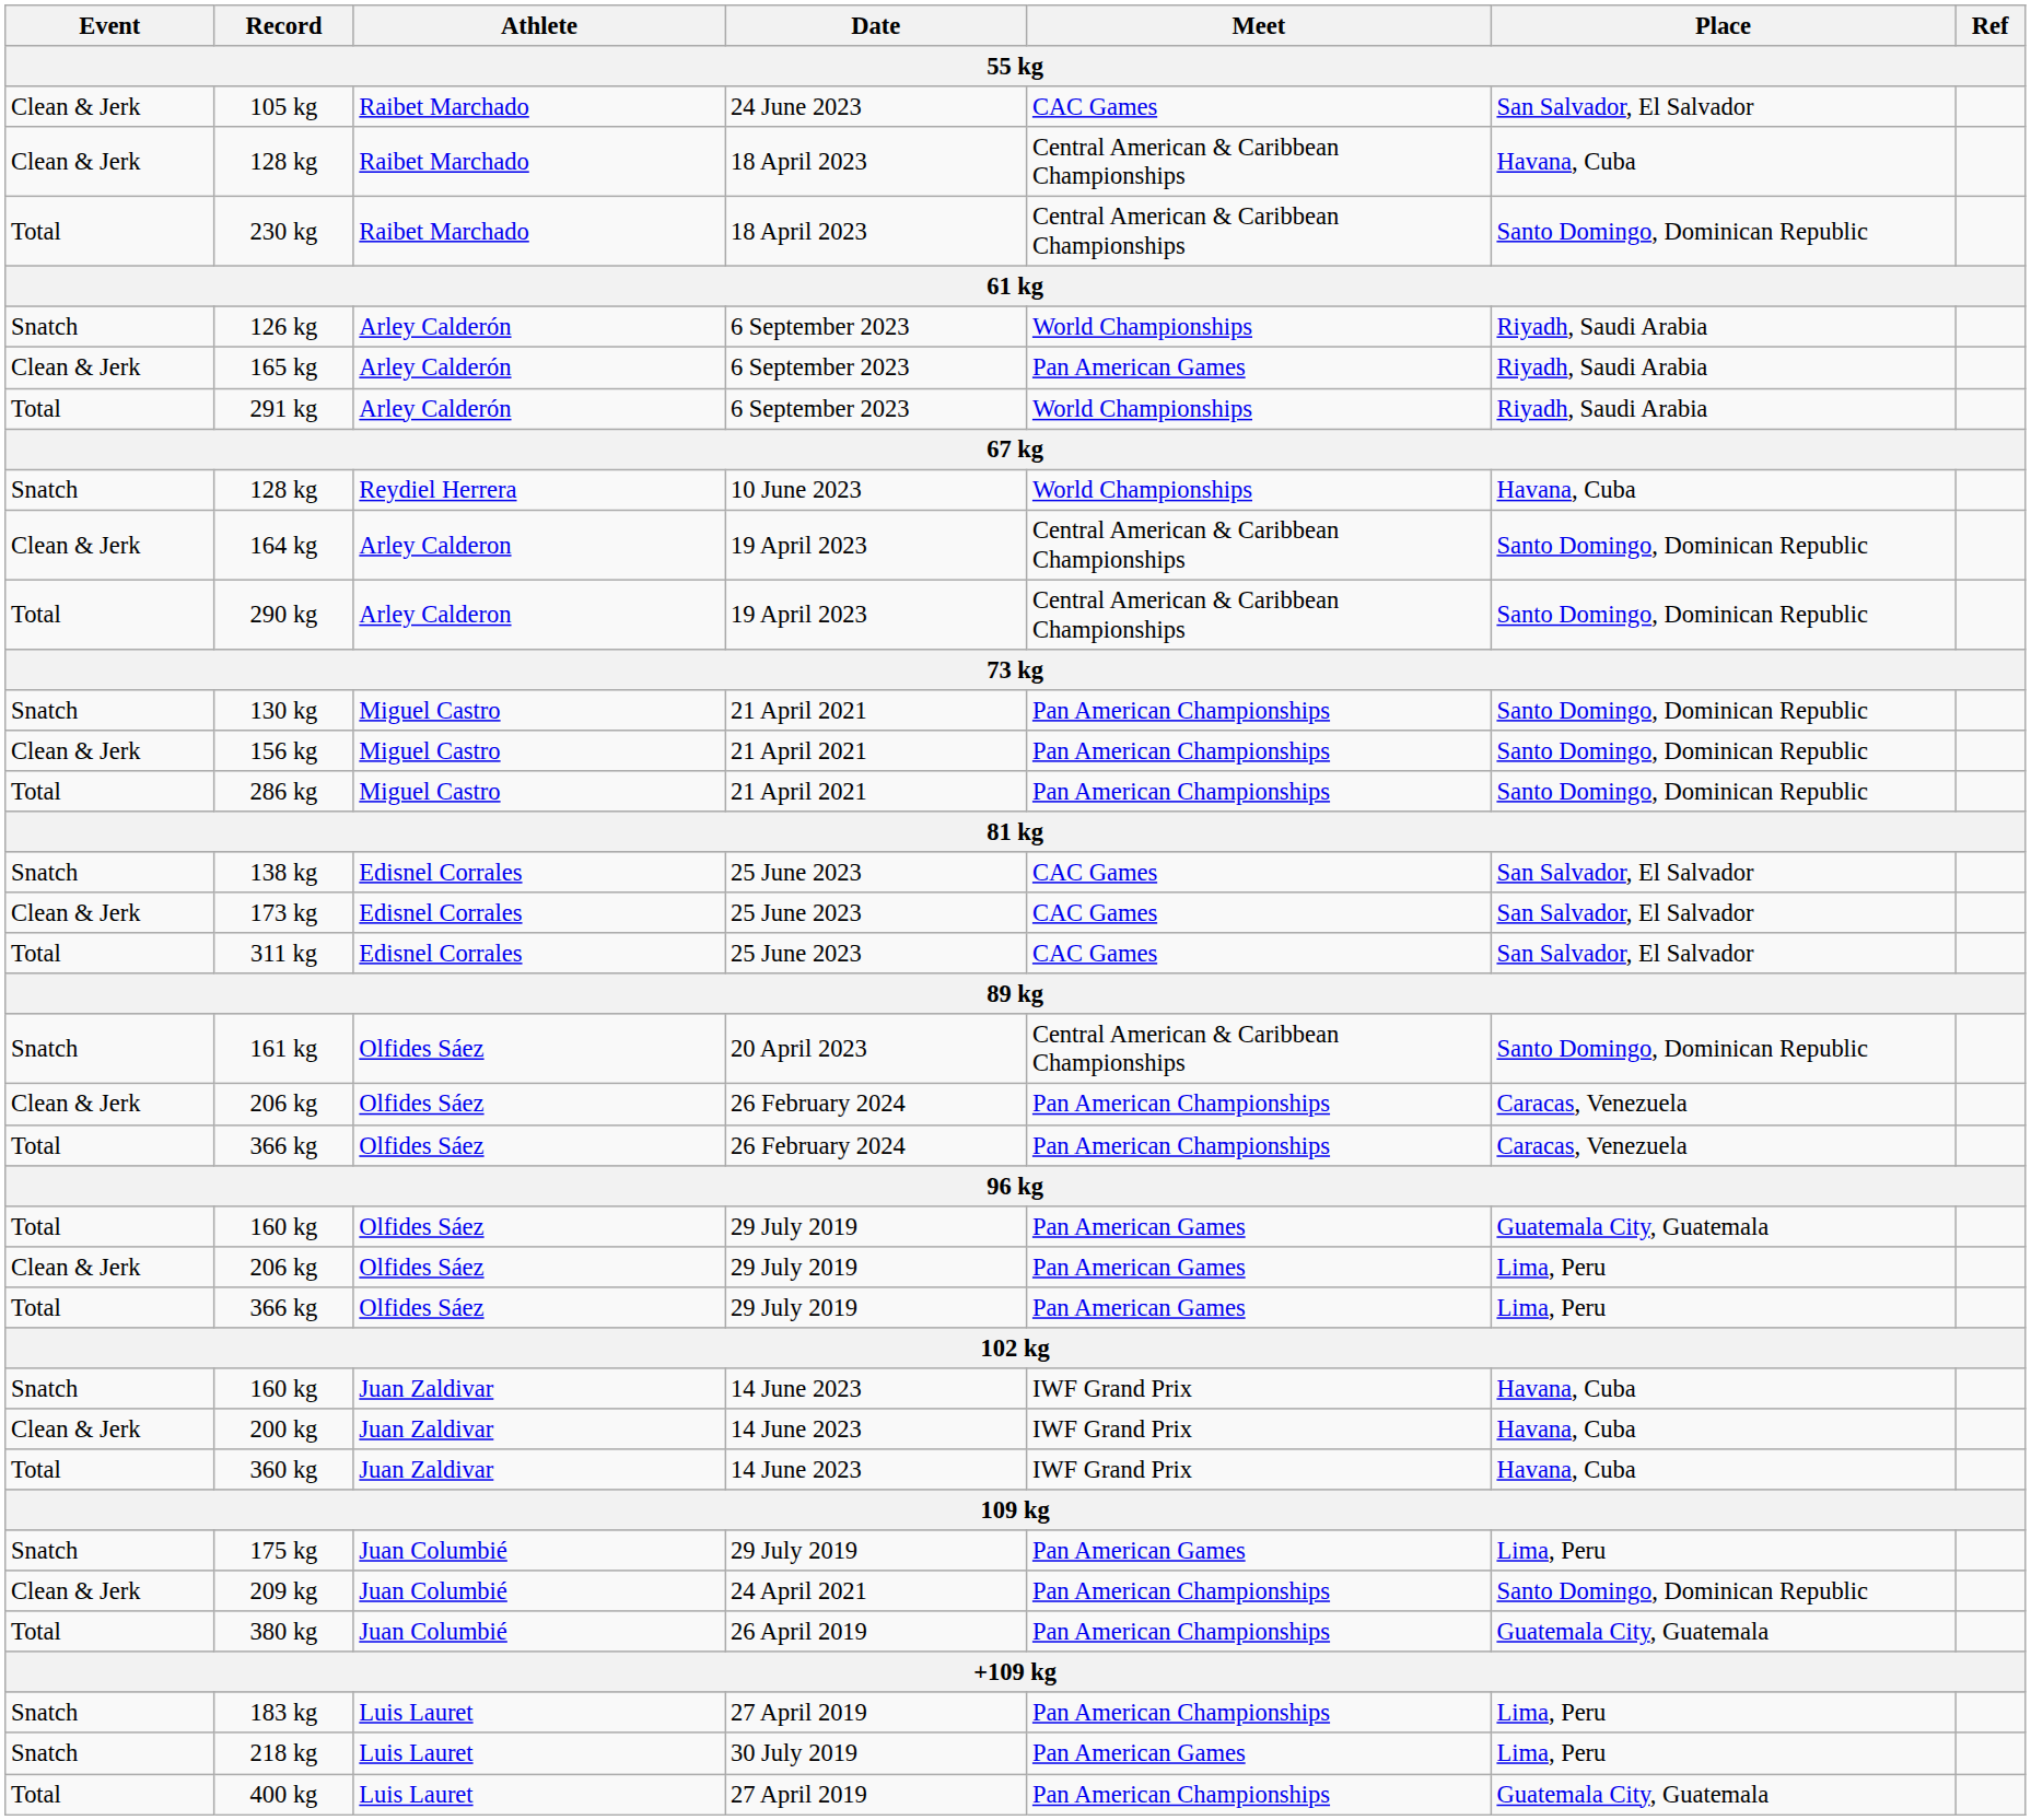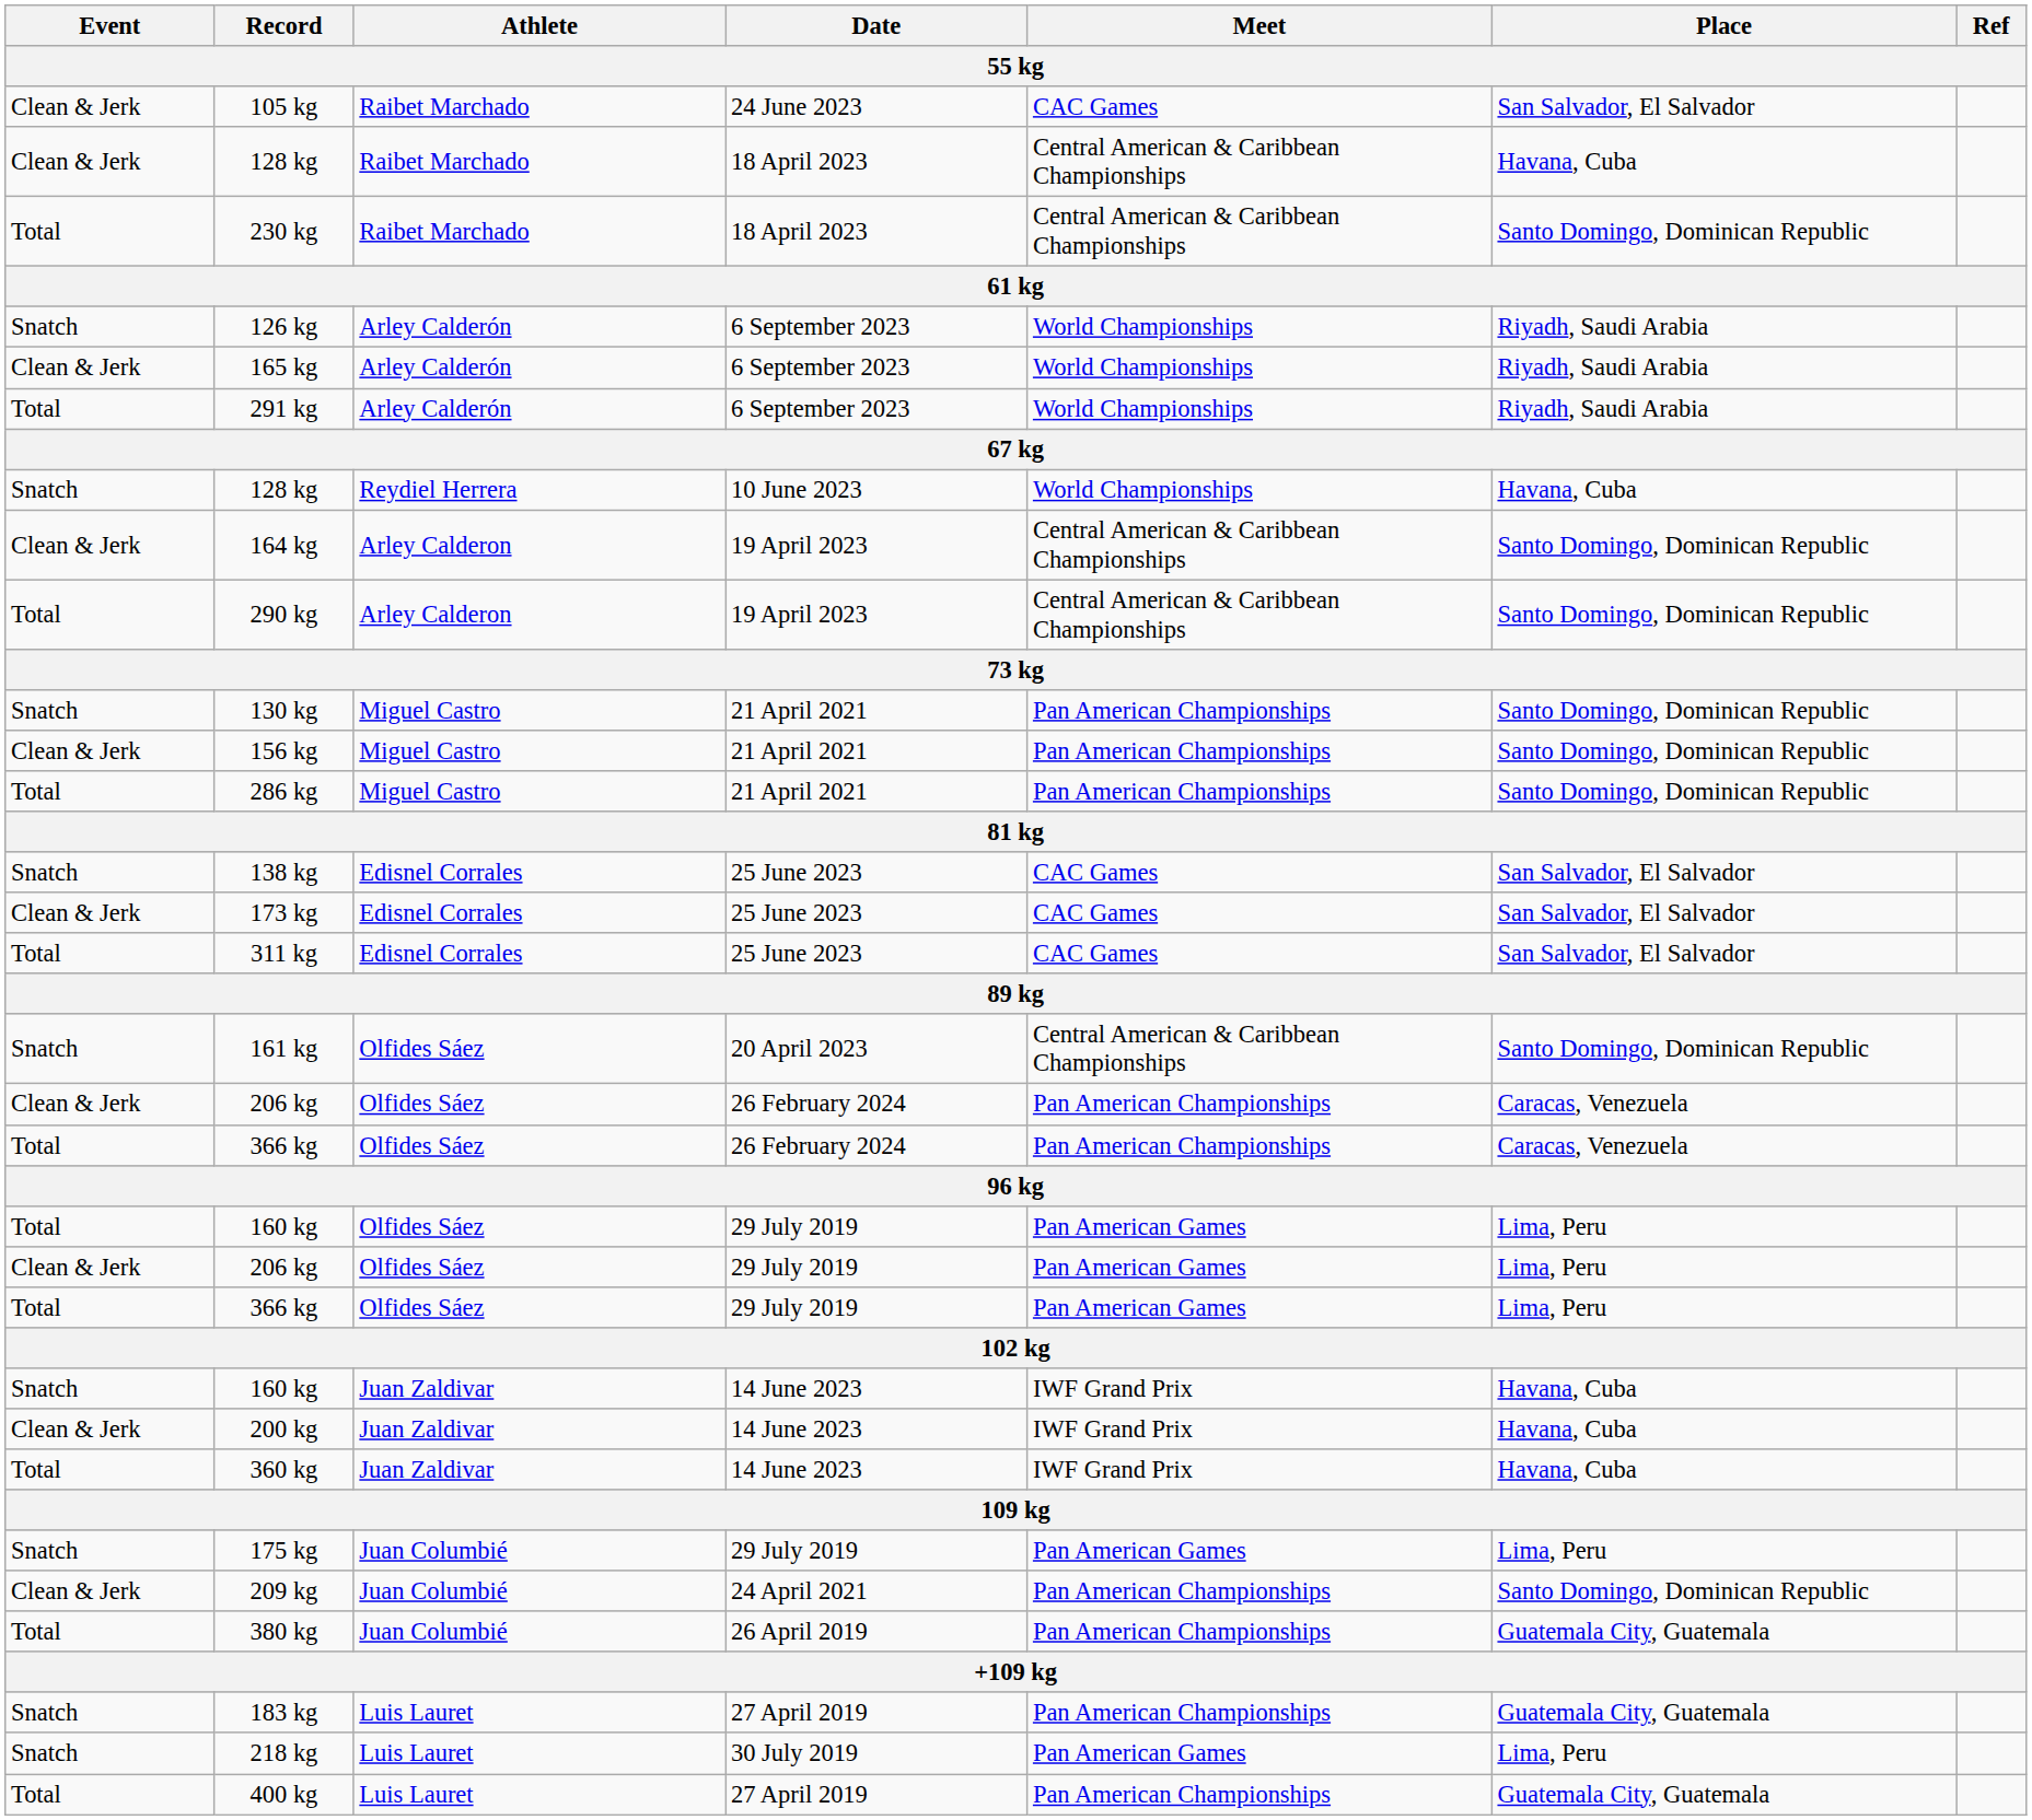 <table class="wikitable" style="font-size:95%;">
 <tr>
 <th width=9%>Event</th>
 <th width=6%>Record</th>
 <th width=16%>Athlete</th>
 <th width=13%>Date</th>
 <th width=20%>Meet</th>
 <th width=20%>Place</th>
 <th width=3%>Ref</th>
 </tr>
 <tr bgcolor="#DDDDDD">
 <th colspan="7">55 kg</th>
 </tr>
 <tr>
 <td>Clean & Jerk</td>
 <td align="center">105 kg</td>
 <td><a href='#'>Raibet Marchado</a></td>
 <td>24 June 2023</td>
 <td><a href='#'>CAC Games</a></td>
 <td><a href='#'>San Salvador</a>, El Salvador</td>
 <td></td>
 </tr>
 <tr>
 <td>Clean & Jerk</td>
 <td align="center">128 kg</td>
 <td><a href='#'>Raibet Marchado</a></td>
 <td>18 April 2023</td>
 <td>Central American & Caribbean Championships</td>
 <td><a href='#'>Havana</a>, Cuba</td>
 <td></td>
 </tr>
 <tr>
 <td>Total</td>
 <td align="center">230 kg</td>
 <td><a href='#'>Raibet Marchado</a></td>
 <td>18 April 2023</td>
 <td>Central American & Caribbean Championships</td>
 <td><a href='#'>Santo Domingo</a>, Dominican Republic</td>
 <td></td>
 </tr>
 <tr bgcolor="#DDDDDD">
 <th colspan="7">61 kg</th>
 </tr>
 <tr>
 <td>Snatch</td>
 <td align="center">126 kg</td>
 <td><a href='#'>Arley Calderón</a></td>
 <td>6 September 2023</td>
 <td><a href='#'>World Championships</a></td>
 <td><a href='#'>Riyadh</a>, Saudi Arabia</td>
 <td></td>
 </tr>
 <tr>
 <td>Clean & Jerk</td>
 <td align="center">165 kg</td>
 <td><a href='#'>Arley Calderón</a></td>
 <td>6 September 2023</td>
-<td><a href='#'>Pan American Games</a></td>
+<td><a href='#'>World Championships</a></td>
 <td><a href='#'>Riyadh</a>, Saudi Arabia</td>
 <td></td>
 </tr>
 <tr>
 <td>Total</td>
 <td align="center">291 kg</td>
 <td><a href='#'>Arley Calderón</a></td>
 <td>6 September 2023</td>
 <td><a href='#'>World Championships</a></td>
 <td><a href='#'>Riyadh</a>, Saudi Arabia</td>
 <td></td>
 </tr>
 <tr bgcolor="#DDDDDD">
 <th colspan="7">67 kg</th>
 </tr>
 <tr>
 <td>Snatch</td>
 <td align="center">128 kg</td>
 <td><a href='#'>Reydiel Herrera</a></td>
 <td>10 June 2023</td>
 <td><a href='#'>World Championships</a></td>
 <td><a href='#'>Havana</a>, Cuba</td>
 <td></td>
 </tr>
 <tr>
 <td>Clean & Jerk</td>
 <td align="center">164 kg</td>
 <td><a href='#'>Arley Calderon</a></td>
 <td>19 April 2023</td>
 <td>Central American & Caribbean Championships</td>
 <td><a href='#'>Santo Domingo</a>, Dominican Republic</td>
 <td></td>
 </tr>
 <tr>
 <td>Total</td>
 <td align="center">290 kg</td>
 <td><a href='#'>Arley Calderon</a></td>
 <td>19 April 2023</td>
 <td>Central American & Caribbean Championships</td>
 <td><a href='#'>Santo Domingo</a>, Dominican Republic</td>
 <td></td>
 </tr>
 <tr bgcolor="#DDDDDD">
 <th colspan="7">73 kg</th>
 </tr>
 <tr>
 <td>Snatch</td>
 <td align="center">130 kg</td>
 <td><a href='#'>Miguel Castro</a></td>
 <td>21 April 2021</td>
 <td><a href='#'>Pan American Championships</a></td>
 <td><a href='#'>Santo Domingo</a>, Dominican Republic</td>
 <td></td>
 </tr>
 <tr>
 <td>Clean & Jerk</td>
 <td align="center">156 kg</td>
 <td><a href='#'>Miguel Castro</a></td>
 <td>21 April 2021</td>
 <td><a href='#'>Pan American Championships</a></td>
 <td><a href='#'>Santo Domingo</a>, Dominican Republic</td>
 <td></td>
 </tr>
 <tr>
 <td>Total</td>
 <td align="center">286 kg</td>
 <td><a href='#'>Miguel Castro</a></td>
 <td>21 April 2021</td>
 <td><a href='#'>Pan American Championships</a></td>
 <td><a href='#'>Santo Domingo</a>, Dominican Republic</td>
 <td></td>
 </tr>
 <tr bgcolor="#DDDDDD">
 <th colspan="7">81 kg</th>
 </tr>
 <tr>
 <td>Snatch</td>
 <td align="center">138 kg</td>
 <td><a href='#'>Edisnel Corrales</a></td>
 <td>25 June 2023</td>
 <td><a href='#'>CAC Games</a></td>
 <td><a href='#'>San Salvador</a>, El Salvador</td>
 <td></td>
 </tr>
 <tr>
 <td>Clean & Jerk</td>
 <td align="center">173 kg</td>
 <td><a href='#'>Edisnel Corrales</a></td>
 <td>25 June 2023</td>
 <td><a href='#'>CAC Games</a></td>
 <td><a href='#'>San Salvador</a>, El Salvador</td>
 <td></td>
 </tr>
 <tr>
 <td>Total</td>
 <td align="center">311 kg</td>
 <td><a href='#'>Edisnel Corrales</a></td>
 <td>25 June 2023</td>
 <td><a href='#'>CAC Games</a></td>
 <td><a href='#'>San Salvador</a>, El Salvador</td>
 <td></td>
 </tr>
 <tr bgcolor="#DDDDDD">
 <th colspan="7">89 kg</th>
 </tr>
 <tr>
 <td>Snatch</td>
 <td align="center">161 kg</td>
 <td><a href='#'>Olfides Sáez</a></td>
 <td>20 April 2023</td>
 <td>Central American & Caribbean Championships</td>
 <td><a href='#'>Santo Domingo</a>, Dominican Republic</td>
 <td></td>
 </tr>
 <tr>
 <td>Clean & Jerk</td>
 <td align="center">206 kg</td>
 <td><a href='#'>Olfides Sáez</a></td>
 <td>26 February 2024</td>
 <td><a href='#'>Pan American Championships</a></td>
 <td><a href='#'>Caracas</a>, Venezuela</td>
 <td></td>
 </tr>
 <tr>
 <td>Total</td>
 <td align="center">366 kg</td>
 <td><a href='#'>Olfides Sáez</a></td>
 <td>26 February 2024</td>
 <td><a href='#'>Pan American Championships</a></td>
 <td><a href='#'>Caracas</a>, Venezuela</td>
 <td></td>
 </tr>
 <tr bgcolor="#DDDDDD">
 <th colspan="7">96 kg</th>
 </tr>
 <tr>
 <td>Total</td>
 <td align="center">160 kg</td>
 <td><a href='#'>Olfides Sáez</a></td>
 <td>29 July 2019</td>
 <td><a href='#'>Pan American Games</a></td>
-<td><a href='#'>Guatemala City</a>, Guatemala</td>
+<td><a href='#'>Lima</a>, Peru</td>
 <td></td>
 </tr>
 <tr>
 <td>Clean & Jerk</td>
 <td align="center">206 kg</td>
 <td><a href='#'>Olfides Sáez</a></td>
 <td>29 July 2019</td>
 <td><a href='#'>Pan American Games</a></td>
 <td><a href='#'>Lima</a>, Peru</td>
 <td></td>
 </tr>
 <tr>
 <td>Total</td>
 <td align="center">366 kg</td>
 <td><a href='#'>Olfides Sáez</a></td>
 <td>29 July 2019</td>
 <td><a href='#'>Pan American Games</a></td>
 <td><a href='#'>Lima</a>, Peru</td>
 <td></td>
 </tr>
 <tr bgcolor="#DDDDDD">
 <th colspan="7">102 kg</th>
 </tr>
 <tr>
 <td>Snatch</td>
 <td align="center">160 kg</td>
 <td><a href='#'>Juan Zaldivar</a></td>
 <td>14 June 2023</td>
 <td>IWF Grand Prix</td>
 <td><a href='#'>Havana</a>, Cuba</td>
 <td></td>
 </tr>
 <tr>
 <td>Clean & Jerk</td>
 <td align="center">200 kg</td>
 <td><a href='#'>Juan Zaldivar</a></td>
 <td>14 June 2023</td>
 <td>IWF Grand Prix</td>
 <td><a href='#'>Havana</a>, Cuba</td>
 <td></td>
 </tr>
 <tr>
 <td>Total</td>
 <td align="center">360 kg</td>
 <td><a href='#'>Juan Zaldivar</a></td>
 <td>14 June 2023</td>
 <td>IWF Grand Prix</td>
 <td><a href='#'>Havana</a>, Cuba</td>
 <td></td>
 </tr>
 <tr bgcolor="#DDDDDD">
 <th colspan="7">109 kg</th>
 </tr>
 <tr>
 <td>Snatch</td>
 <td align="center">175 kg</td>
 <td><a href='#'>Juan Columbié</a></td>
 <td>29 July 2019</td>
 <td><a href='#'>Pan American Games</a></td>
 <td><a href='#'>Lima</a>, Peru</td>
 <td></td>
 </tr>
 <tr>
 <td>Clean & Jerk</td>
 <td align="center">209 kg</td>
 <td><a href='#'>Juan Columbié</a></td>
 <td>24 April 2021</td>
 <td><a href='#'>Pan American Championships</a></td>
 <td><a href='#'>Santo Domingo</a>, Dominican Republic</td>
 <td></td>
 </tr>
 <tr>
 <td>Total</td>
 <td align="center">380 kg</td>
 <td><a href='#'>Juan Columbié</a></td>
 <td>26 April 2019</td>
 <td><a href='#'>Pan American Championships</a></td>
 <td><a href='#'>Guatemala City</a>, Guatemala</td>
 <td></td>
 </tr>
 <tr bgcolor="#DDDDDD">
 <th colspan="7">+109 kg</th>
 </tr>
 <tr>
 <td>Snatch</td>
 <td align="center">183 kg</td>
 <td><a href='#'>Luis Lauret</a></td>
 <td>27 April 2019</td>
 <td><a href='#'>Pan American Championships</a></td>
-<td><a href='#'>Lima</a>, Peru</td>
+<td><a href='#'>Guatemala City</a>, Guatemala</td>
 <td></td>
 </tr>
 <tr>
 <td>Snatch</td>
 <td align="center">218 kg</td>
 <td><a href='#'>Luis Lauret</a></td>
 <td>30 July 2019</td>
 <td><a href='#'>Pan American Games</a></td>
 <td><a href='#'>Lima</a>, Peru</td>
 <td></td>
 </tr>
 <tr>
 <td>Total</td>
 <td align="center">400 kg</td>
 <td><a href='#'>Luis Lauret</a></td>
 <td>27 April 2019</td>
 <td><a href='#'>Pan American Championships</a></td>
 <td><a href='#'>Guatemala City</a>, Guatemala</td>
 <td></td>
 </tr>
 </table>
